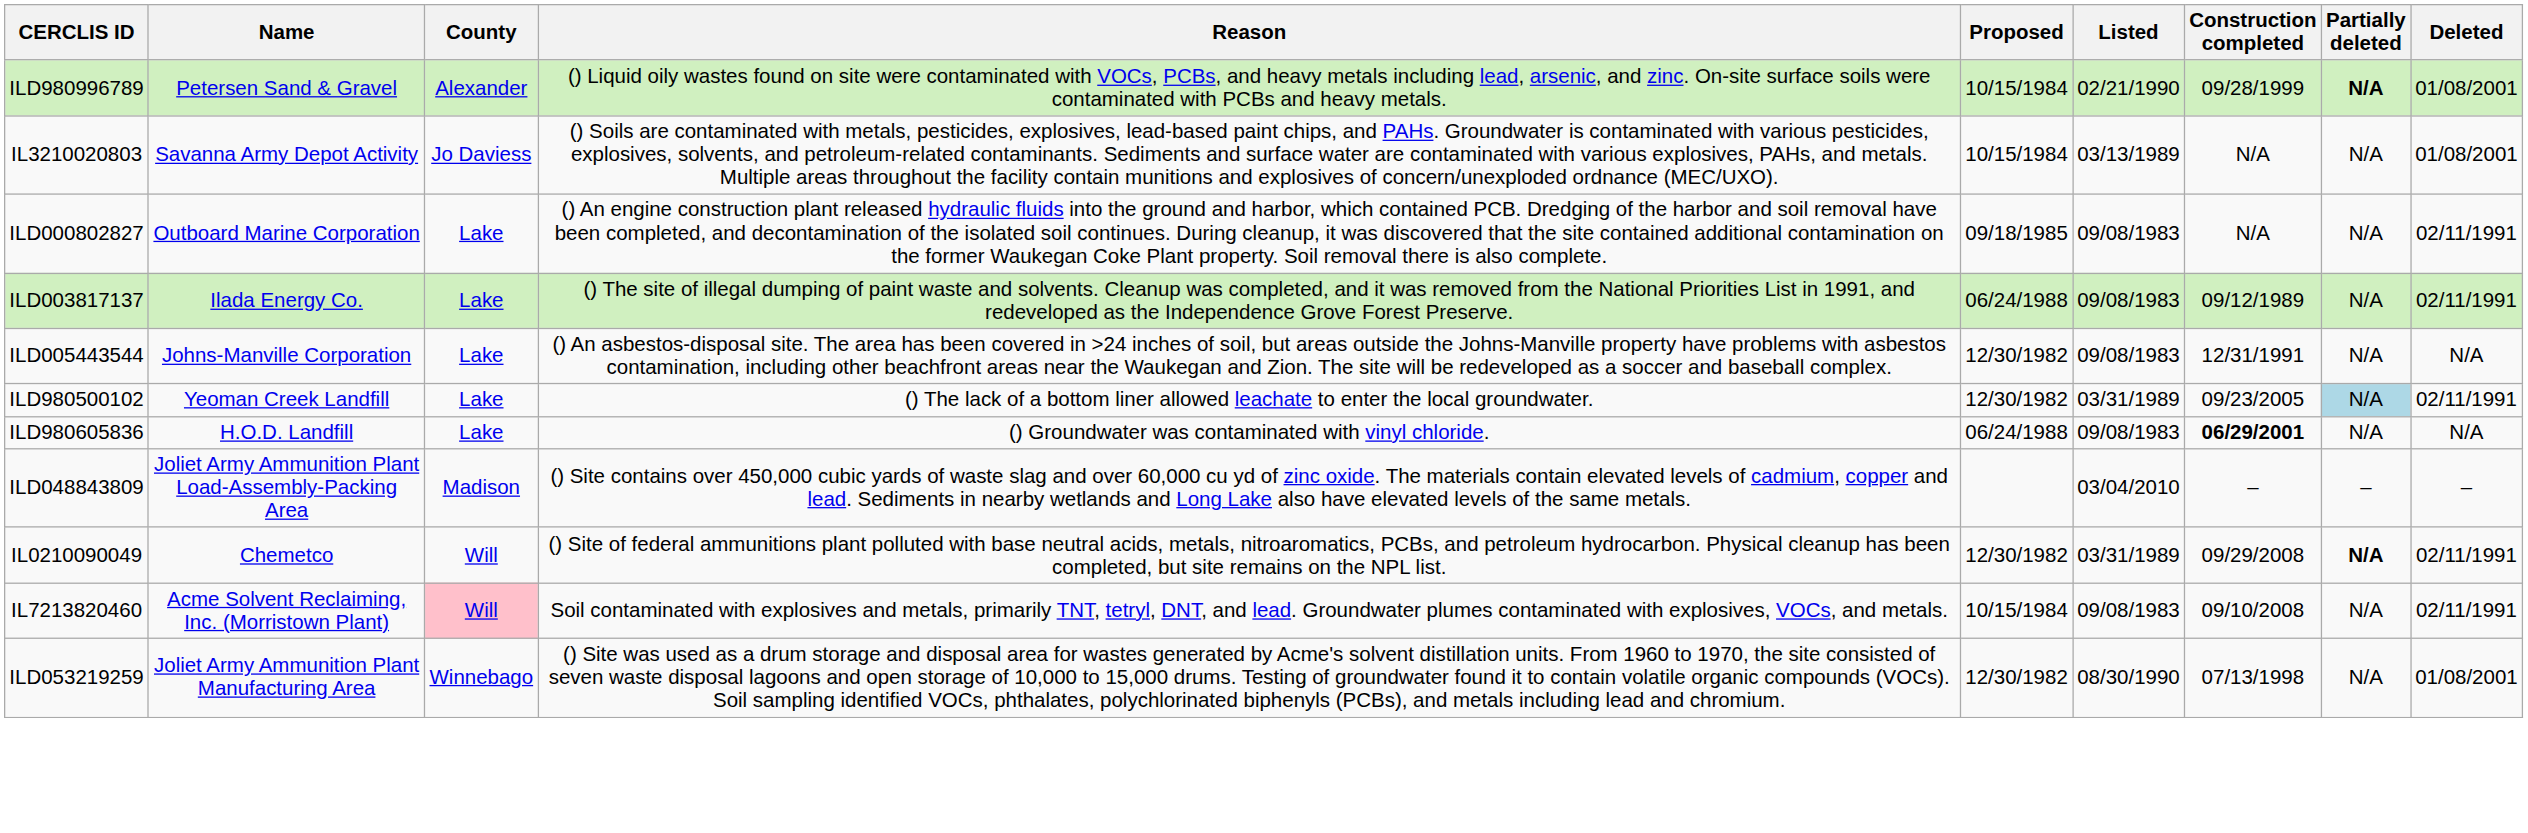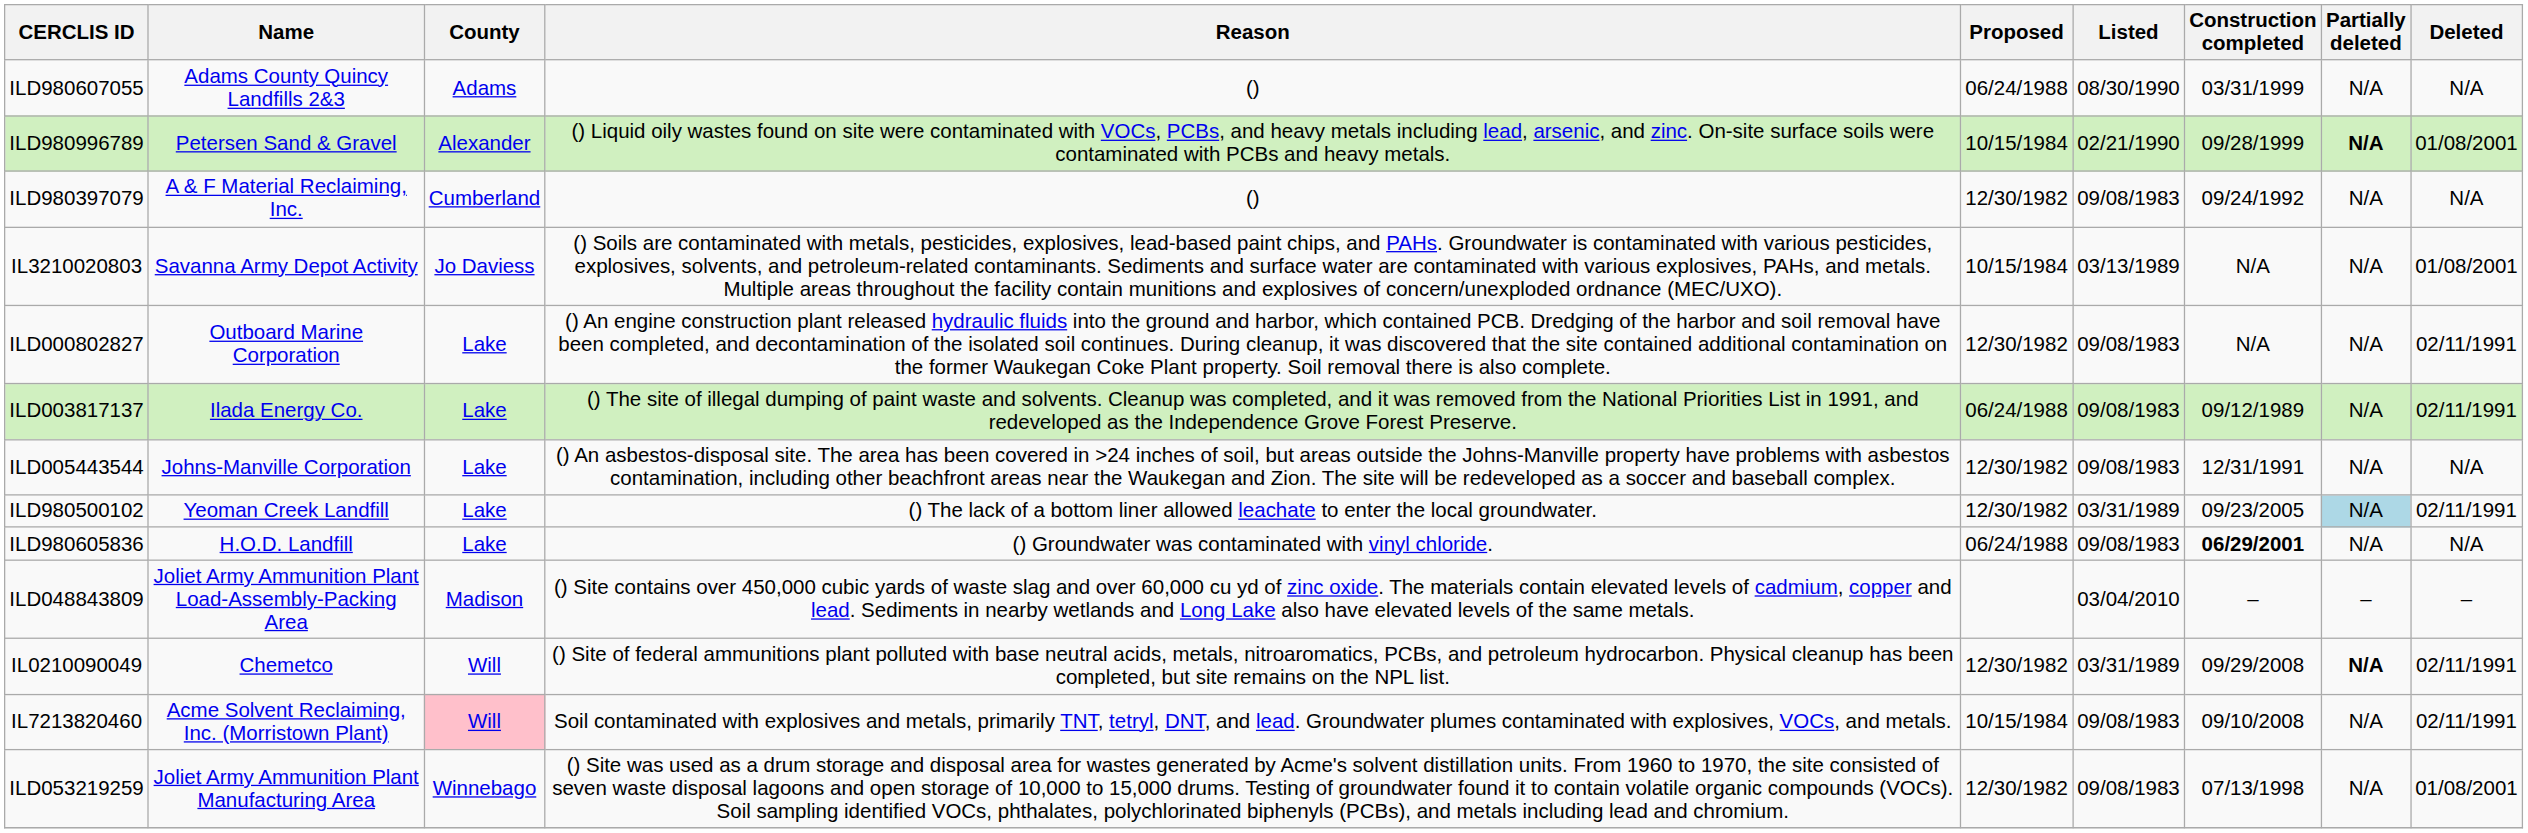 <table class="wikitable sortable" style="text-align:center">
 <tr>
 <th>CERCLIS ID</th>
 <th>Name</th>
 <th>County</th>
 <th>Reason</th>
 <th>Proposed</th>
 <th>Listed</th>
 <th>Construction<br>completed</th>
 <th>Partially<br>deleted</th>
 <th>Deleted</th>
 </tr>
+<tr>
+<td>ILD980607055</td>
+<td><a href='#'>Adams County Quincy Landfills 2&3</a></td>
+<td><a href='#'>Adams</a></td>
+<td> () </td>
+<td>06/24/1988</td>
+<td>08/30/1990</td>
+<td>03/31/1999</td>
+<td>N/A</td>
+<td>N/A</td>
+</tr>
 <tr style="background:#d0f0c0">
 <td>ILD980996789</td>
 <td><a href='#'>Petersen Sand & Gravel</a></td>
 <td><a href='#'>Alexander</a></td>
 <td> () Liquid oily wastes found on site were contaminated with <a href='#'>VOCs</a>, <a href='#'>PCBs</a>, and heavy metals including <a href='#'>lead</a>, <a href='#'>arsenic</a>, and <a href='#'>zinc</a>.  On-site surface soils were contaminated with PCBs and heavy metals.</td>
 <td>10/15/1984</td>
 <td>02/21/1990</td>
 <td>09/28/1999</td>
 <td><strong>N/A</strong></td>
 <td>01/08/2001</td>
+</tr>
+<tr>
+<td>ILD980397079</td>
+<td><a href='#'>A & F Material Reclaiming, Inc.</a></td>
+<td><a href='#'>Cumberland</a></td>
+<td> () </td>
+<td>12/30/1982</td>
+<td>09/08/1983</td>
+<td>09/24/1992</td>
+<td>N/A</td>
+<td>N/A</td>
 </tr>
 <tr>
 <td>IL3210020803</td>
 <td><a href='#'>Savanna Army Depot Activity</a></td>
 <td><a href='#'>Jo Daviess</a></td>
 <td> () Soils are contaminated with metals, pesticides, explosives, lead-based paint chips, and <a href='#'>PAHs</a>.  Groundwater is contaminated with various pesticides, explosives, solvents, and petroleum-related contaminants. Sediments and surface water are contaminated with various explosives, PAHs, and metals.  Multiple areas throughout the facility contain munitions and explosives of concern/unexploded ordnance (MEC/UXO).</td>
 <td>10/15/1984</td>
 <td>03/13/1989</td>
 <td>N/A</td>
 <td>N/A</td>
 <td>01/08/2001</td>
 </tr>
 <tr>
 <td>ILD000802827</td>
 <td><a href='#'>Outboard Marine Corporation</a></td>
 <td><a href='#'>Lake</a></td>
 <td>() An engine construction plant released <a href='#'>hydraulic fluids</a> into the ground and harbor, which contained PCB. Dredging of the harbor and soil removal have been completed, and decontamination of the isolated soil continues. During cleanup, it was discovered that the site contained additional contamination on the former Waukegan Coke Plant property. Soil removal there is also complete.</td>
-<td>09/18/1985</td>
+<td>12/30/1982</td>
 <td>09/08/1983</td>
 <td>N/A</td>
 <td>N/A</td>
 <td>02/11/1991</td>
 </tr>
 <tr style="background:#d0f0c0">
 <td>ILD003817137</td>
 <td><a href='#'>Ilada Energy Co.</a></td>
 <td><a href='#'>Lake</a></td>
 <td> () The site of illegal dumping of paint waste and solvents. Cleanup was completed, and it was removed from the National Priorities List in 1991, and redeveloped as the Independence Grove Forest Preserve.</td>
 <td>06/24/1988</td>
 <td>09/08/1983</td>
 <td>09/12/1989</td>
 <td>N/A</td>
 <td>02/11/1991</td>
 </tr>
 <tr>
 <td>ILD005443544</td>
 <td><a href='#'>Johns-Manville Corporation</a></td>
 <td><a href='#'>Lake</a></td>
 <td>() An asbestos-disposal site.  The area has been covered in >24 inches of soil, but areas outside the Johns-Manville property have problems with asbestos contamination, including other beachfront areas near the Waukegan and Zion.  The site will be redeveloped as a soccer and baseball complex.</td>
 <td>12/30/1982</td>
 <td>09/08/1983</td>
 <td>12/31/1991</td>
 <td>N/A</td>
 <td>N/A</td>
 </tr>
 <tr>
 <td>ILD980500102</td>
 <td><a href='#'>Yeoman Creek Landfill</a></td>
 <td><a href='#'>Lake</a></td>
 <td>() The lack of a bottom liner allowed <a href='#'>leachate</a> to enter the local groundwater.</td>
 <td>12/30/1982</td>
 <td>03/31/1989</td>
 <td>09/23/2005</td>
 <td style="background: lightblue;">N/A</td>
 <td>02/11/1991</td>
 </tr>
 <tr>
 <td>ILD980605836</td>
 <td><a href='#'>H.O.D. Landfill</a></td>
 <td><a href='#'>Lake</a></td>
 <td>() Groundwater was contaminated with <a href='#'>vinyl chloride</a>.</td>
 <td>06/24/1988</td>
 <td>09/08/1983</td>
 <td><strong>06/29/2001</strong></td>
 <td>N/A</td>
 <td>N/A</td>
 </tr>
 <tr>
 <td>ILD048843809</td>
 <td><a href='#'>Joliet Army Ammunition Plant Load-Assembly-Packing Area</a></td>
 <td><a href='#'>Madison</a></td>
 <td> () Site contains over 450,000 cubic yards of waste slag and over 60,000 cu yd of <a href='#'>zinc oxide</a>.  The materials contain elevated levels of <a href='#'>cadmium</a>, <a href='#'>copper</a> and <a href='#'>lead</a>.  Sediments in nearby wetlands and <a href='#'>Long Lake</a> also have elevated levels of the same metals.</td>
 <td></td>
 <td>03/04/2010</td>
 <td>–</td>
 <td>–</td>
 <td>–</td>
 </tr>
 <tr>
 <td>IL0210090049</td>
 <td><a href='#'>Chemetco</a></td>
 <td><a href='#'>Will</a></td>
 <td> () Site of federal ammunitions plant polluted with base neutral acids, metals, nitroaromatics, PCBs, and petroleum hydrocarbon. Physical cleanup has been completed, but site remains on the NPL list.</td>
 <td>12/30/1982</td>
 <td>03/31/1989</td>
 <td>09/29/2008</td>
 <td><strong>N/A</strong></td>
 <td>02/11/1991</td>
 </tr>
 <tr>
 <td>IL7213820460</td>
 <td><a href='#'>Acme Solvent Reclaiming, Inc. (Morristown Plant)</a></td>
 <td style="background: pink;"><a href='#'>Will</a></td>
 <td>Soil contaminated with explosives and metals, primarily <a href='#'>TNT</a>, <a href='#'>tetryl</a>, <a href='#'>DNT</a>, and <a href='#'>lead</a>.  Groundwater plumes contaminated with explosives, <a href='#'>VOCs</a>, and metals.</td>
 <td>10/15/1984</td>
 <td>09/08/1983</td>
 <td>09/10/2008</td>
 <td>N/A</td>
 <td>02/11/1991</td>
 </tr>
 <tr>
 <td>ILD053219259</td>
 <td><a href='#'>Joliet Army Ammunition Plant Manufacturing Area</a></td>
 <td><a href='#'>Winnebago</a></td>
 <td> () Site was used as a drum storage and disposal area for wastes generated by Acme's solvent distillation units. From 1960 to 1970, the site consisted of seven waste disposal lagoons and open storage of 10,000 to 15,000 drums. Testing of groundwater found it to contain volatile organic compounds (VOCs). Soil sampling identified VOCs, phthalates, polychlorinated biphenyls (PCBs), and metals including lead and chromium.</td>
 <td>12/30/1982</td>
-<td>08/30/1990</td>
+<td>09/08/1983</td>
 <td>07/13/1998</td>
 <td>N/A</td>
 <td>01/08/2001</td>
 </tr>
 <tr>
 </tr>
 </table>
